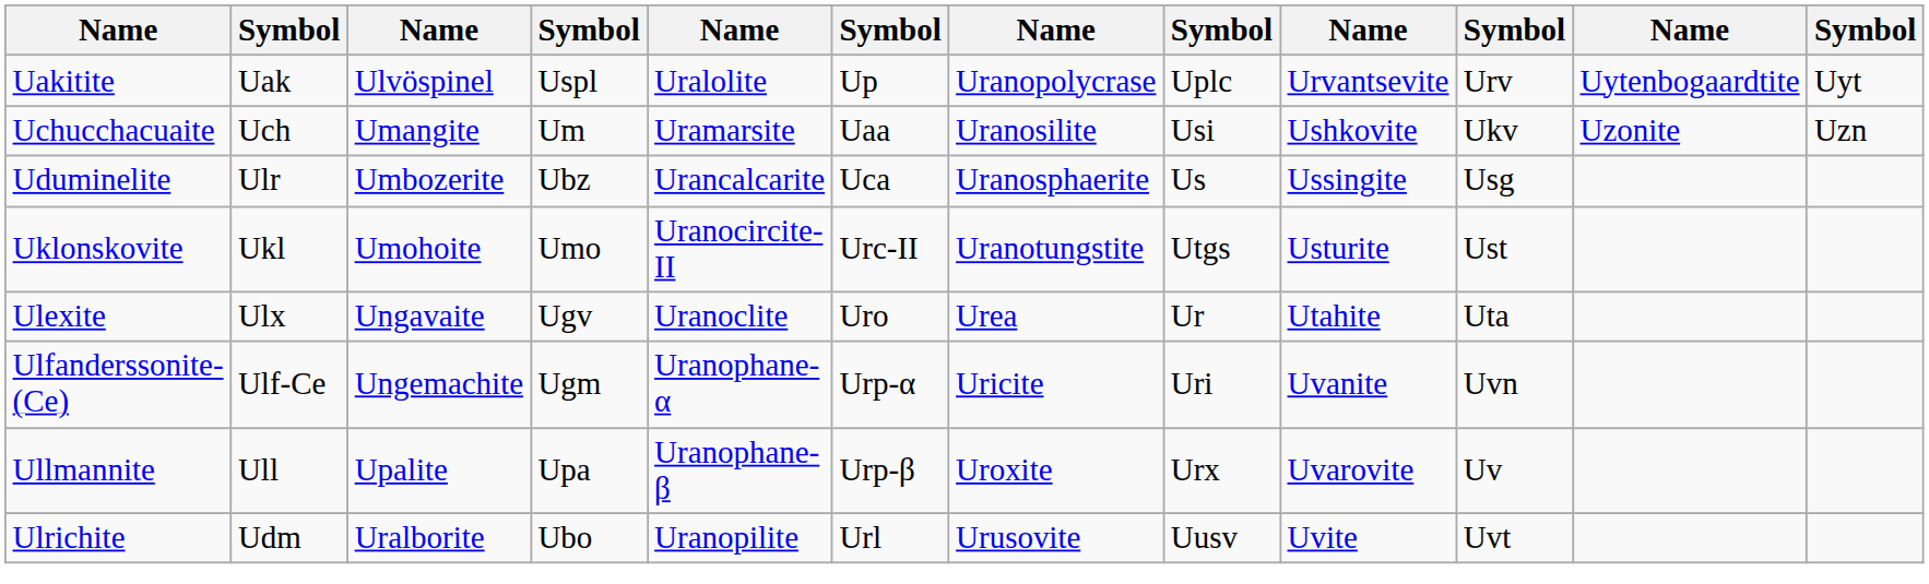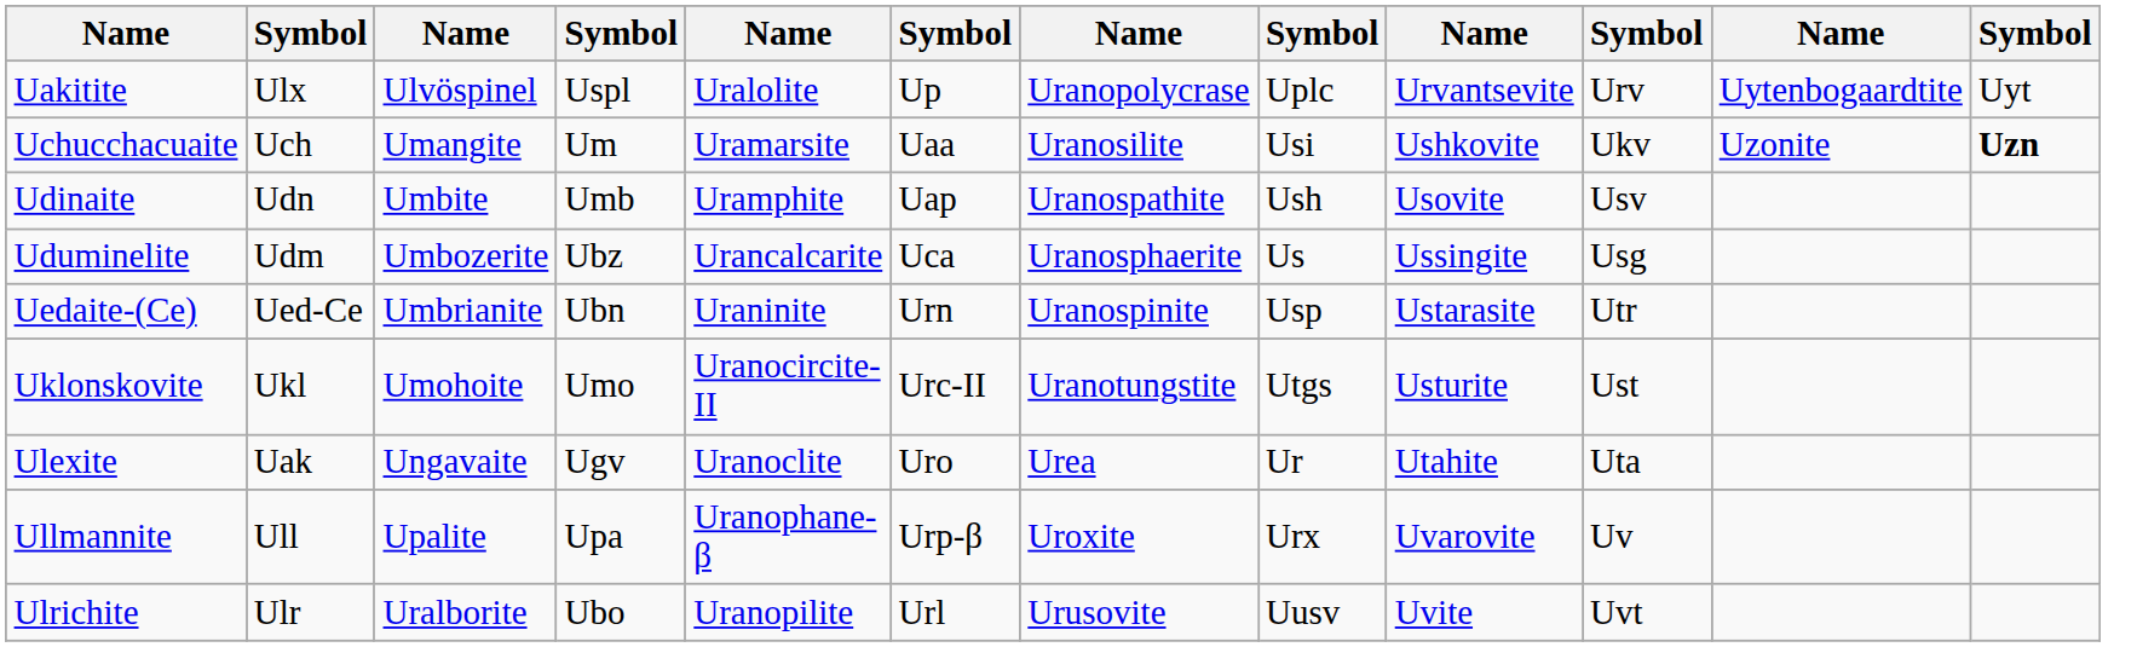 <table class="wikitable">
 <tr>
 <th>Name</th>
 <th>Symbol</th>
 <th>Name</th>
 <th>Symbol</th>
 <th>Name</th>
 <th>Symbol</th>
 <th>Name</th>
 <th>Symbol</th>
 <th>Name</th>
 <th>Symbol</th>
 <th>Name</th>
 <th>Symbol</th>
 </tr>
 <tr>
 <td><a href='#'>Uakitite</a></td>
-<td>Uak</td>
+<td>Ulx</td>
 <td><a href='#'>Ulvöspinel</a></td>
 <td>Uspl</td>
 <td><a href='#'>Uralolite</a></td>
 <td>Up</td>
 <td><a href='#'>Uranopolycrase</a></td>
 <td>Uplc</td>
 <td><a href='#'>Urvantsevite</a></td>
 <td>Urv</td>
 <td><a href='#'>Uytenbogaardtite</a></td>
 <td>Uyt</td>
 </tr>
 <tr>
 <td><a href='#'>Uchucchacuaite</a></td>
 <td>Uch</td>
 <td><a href='#'>Umangite</a></td>
 <td>Um</td>
 <td><a href='#'>Uramarsite</a></td>
 <td>Uaa</td>
 <td><a href='#'>Uranosilite</a></td>
 <td>Usi</td>
 <td><a href='#'>Ushkovite</a></td>
 <td>Ukv</td>
 <td><a href='#'>Uzonite</a></td>
-<td>Uzn</td>
+<td><strong>Uzn</strong></td>
+</tr>
+<tr>
+<td><a href='#'>Udinaite</a></td>
+<td>Udn</td>
+<td><a href='#'>Umbite</a></td>
+<td>Umb</td>
+<td><a href='#'>Uramphite</a></td>
+<td>Uap</td>
+<td><a href='#'>Uranospathite</a></td>
+<td>Ush</td>
+<td><a href='#'>Usovite</a></td>
+<td>Usv</td>
+<td></td>
+<td></td>
 </tr>
 <tr>
 <td><a href='#'>Uduminelite</a></td>
-<td>Ulr</td>
+<td>Udm</td>
 <td><a href='#'>Umbozerite</a></td>
 <td>Ubz</td>
 <td><a href='#'>Urancalcarite</a></td>
 <td>Uca</td>
 <td><a href='#'>Uranosphaerite</a></td>
 <td>Us</td>
 <td><a href='#'>Ussingite</a></td>
 <td>Usg</td>
+<td></td>
+<td></td>
+</tr>
+<tr>
+<td><a href='#'>Uedaite-(Ce)</a></td>
+<td>Ued-Ce</td>
+<td><a href='#'>Umbrianite</a></td>
+<td>Ubn</td>
+<td><a href='#'>Uraninite</a></td>
+<td>Urn</td>
+<td><a href='#'>Uranospinite</a></td>
+<td>Usp</td>
+<td><a href='#'>Ustarasite</a></td>
+<td>Utr</td>
 <td></td>
 <td></td>
 </tr>
 <tr>
 <td><a href='#'>Uklonskovite</a></td>
 <td>Ukl</td>
 <td><a href='#'>Umohoite</a></td>
 <td>Umo</td>
 <td><a href='#'>Uranocircite-II</a></td>
 <td>Urc-II</td>
 <td><a href='#'>Uranotungstite</a></td>
 <td>Utgs</td>
 <td><a href='#'>Usturite</a></td>
 <td>Ust</td>
 <td></td>
 <td></td>
 </tr>
 <tr>
 <td><a href='#'>Ulexite</a></td>
-<td>Ulx</td>
+<td>Uak</td>
 <td><a href='#'>Ungavaite</a></td>
 <td>Ugv</td>
 <td><a href='#'>Uranoclite</a></td>
 <td>Uro</td>
 <td><a href='#'>Urea</a></td>
 <td>Ur</td>
 <td><a href='#'>Utahite</a></td>
 <td>Uta</td>
-<td></td>
-<td></td>
-</tr>
-<tr>
-<td><a href='#'>Ulfanderssonite-(Ce)</a></td>
-<td>Ulf-Ce</td>
-<td><a href='#'>Ungemachite</a></td>
-<td>Ugm</td>
-<td><a href='#'>Uranophane-α</a></td>
-<td>Urp-α</td>
-<td><a href='#'>Uricite</a></td>
-<td>Uri</td>
-<td><a href='#'>Uvanite</a></td>
-<td>Uvn</td>
 <td></td>
 <td></td>
 </tr>
 <tr>
 <td><a href='#'>Ullmannite</a></td>
 <td>Ull</td>
 <td><a href='#'>Upalite</a></td>
 <td>Upa</td>
 <td><a href='#'>Uranophane-β</a></td>
 <td>Urp-β</td>
 <td><a href='#'>Uroxite</a></td>
 <td>Urx</td>
 <td><a href='#'>Uvarovite</a></td>
 <td>Uv</td>
 <td></td>
 <td></td>
 </tr>
 <tr>
 <td><a href='#'>Ulrichite</a></td>
-<td>Udm</td>
+<td>Ulr</td>
 <td><a href='#'>Uralborite</a></td>
 <td>Ubo</td>
 <td><a href='#'>Uranopilite</a></td>
 <td>Url</td>
 <td><a href='#'>Urusovite</a></td>
 <td>Uusv</td>
 <td><a href='#'>Uvite</a></td>
 <td>Uvt</td>
 <td></td>
 <td></td>
 </tr>
 </table>
